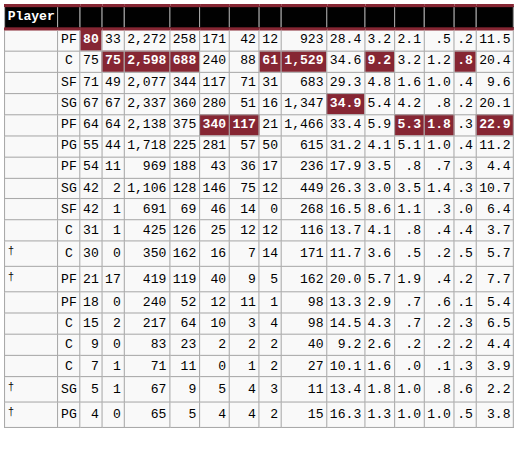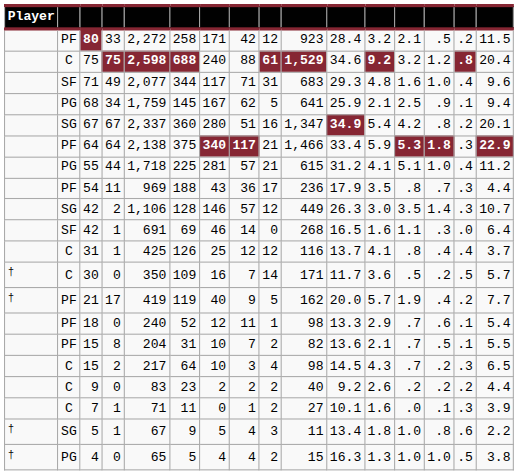 <table class="wikitable sortable" style="font-size: 95%; text-align:right;">
 <tr>
 <th style="background:#010101; color:#FFFFFF; border-top:#862633 3px solid; border-bottom:#862633 3px solid;">Player</th>
 <th style="background:#010101; color:#FFFFFF; border-top:#862633 3px solid; border-bottom:#862633 3px solid;"></th>
 <th style="background:#010101; color:#FFFFFF; border-top:#862633 3px solid; border-bottom:#862633 3px solid;"></th>
 <th style="background:#010101; color:#FFFFFF; border-top:#862633 3px solid; border-bottom:#862633 3px solid;"></th>
 <th style="background:#010101; color:#FFFFFF; border-top:#862633 3px solid; border-bottom:#862633 3px solid;"></th>
 <th style="background:#010101; color:#FFFFFF; border-top:#862633 3px solid; border-bottom:#862633 3px solid;"></th>
 <th style="background:#010101; color:#FFFFFF; border-top:#862633 3px solid; border-bottom:#862633 3px solid;"></th>
 <th style="background:#010101; color:#FFFFFF; border-top:#862633 3px solid; border-bottom:#862633 3px solid;"></th>
 <th style="background:#010101; color:#FFFFFF; border-top:#862633 3px solid; border-bottom:#862633 3px solid;"></th>
 <th style="background:#010101; color:#FFFFFF; border-top:#862633 3px solid; border-bottom:#862633 3px solid;"></th>
 <th style="background:#010101; color:#FFFFFF; border-top:#862633 3px solid; border-bottom:#862633 3px solid;"></th>
 <th style="background:#010101; color:#FFFFFF; border-top:#862633 3px solid; border-bottom:#862633 3px solid;"></th>
 <th style="background:#010101; color:#FFFFFF; border-top:#862633 3px solid; border-bottom:#862633 3px solid;"></th>
 <th style="background:#010101; color:#FFFFFF; border-top:#862633 3px solid; border-bottom:#862633 3px solid;"></th>
 <th style="background:#010101; color:#FFFFFF; border-top:#862633 3px solid; border-bottom:#862633 3px solid;"></th>
 <th style="background:#010101; color:#FFFFFF; border-top:#862633 3px solid; border-bottom:#862633 3px solid;"></th>
 </tr>
 <tr>
 <td style="text-align:left;"></td>
 <td style="text-align:center;">PF</td>
 <td style="background:#862633; color:#FFFFFF;"><strong>80</strong></td>
 <td>33</td>
 <td>2,272</td>
 <td>258</td>
 <td>171</td>
 <td>42</td>
 <td>12</td>
 <td>923</td>
 <td>28.4</td>
 <td>3.2</td>
 <td>2.1</td>
 <td>.5</td>
 <td>.2</td>
 <td>11.5</td>
 </tr>
 <tr>
 <td style="text-align:left;"></td>
 <td style="text-align:center;">C</td>
 <td>75</td>
 <td style="background:#862633; color:#FFFFFF;"><strong>75</strong></td>
 <td style="background:#862633; color:#FFFFFF;"><strong>2,598</strong></td>
 <td style="background:#862633; color:#FFFFFF;"><strong>688</strong></td>
 <td>240</td>
 <td>88</td>
 <td style="background:#862633; color:#FFFFFF;"><strong>61</strong></td>
 <td style="background:#862633; color:#FFFFFF;"><strong>1,529</strong></td>
 <td>34.6</td>
 <td style="background:#862633; color:#FFFFFF;"><strong>9.2</strong></td>
 <td>3.2</td>
 <td>1.2</td>
 <td style="background:#862633; color:#FFFFFF;"><strong>.8</strong></td>
 <td>20.4</td>
 </tr>
 <tr>
 <td style="text-align:left;"></td>
 <td style="text-align:center;">SF</td>
 <td>71</td>
 <td>49</td>
 <td>2,077</td>
 <td>344</td>
 <td>117</td>
 <td>71</td>
 <td>31</td>
 <td>683</td>
 <td>29.3</td>
 <td>4.8</td>
 <td>1.6</td>
 <td>1.0</td>
 <td>.4</td>
 <td>9.6</td>
 </tr>
 <tr>
 <td style="text-align:left;"></td>
+<td style="text-align:center;">PG</td>
+<td>68</td>
+<td>34</td>
+<td>1,759</td>
+<td>145</td>
+<td>167</td>
+<td>62</td>
+<td>5</td>
+<td>641</td>
+<td>25.9</td>
+<td>2.1</td>
+<td>2.5</td>
+<td>.9</td>
+<td>.1</td>
+<td>9.4</td>
+</tr>
+<tr>
+<td style="text-align:left;"></td>
 <td style="text-align:center;">SG</td>
 <td>67</td>
 <td>67</td>
 <td>2,337</td>
 <td>360</td>
 <td>280</td>
 <td>51</td>
 <td>16</td>
 <td>1,347</td>
 <td style="background:#862633; color:#FFFFFF;"><strong>34.9</strong></td>
 <td>5.4</td>
 <td>4.2</td>
 <td>.8</td>
 <td>.2</td>
 <td>20.1</td>
 </tr>
 <tr>
 <td style="text-align:left;"></td>
 <td style="text-align:center;">PF</td>
 <td>64</td>
 <td>64</td>
 <td>2,138</td>
 <td>375</td>
 <td style="background:#862633; color:#FFFFFF;"><strong>340</strong></td>
 <td style="background:#862633; color:#FFFFFF;"><strong>117</strong></td>
 <td>21</td>
 <td>1,466</td>
 <td>33.4</td>
 <td>5.9</td>
 <td style="background:#862633; color:#FFFFFF;"><strong>5.3</strong></td>
 <td style="background:#862633; color:#FFFFFF;"><strong>1.8</strong></td>
 <td>.3</td>
 <td style="background:#862633; color:#FFFFFF;"><strong>22.9</strong></td>
 </tr>
 <tr>
 <td style="text-align:left;"></td>
 <td style="text-align:center;">PG</td>
 <td>55</td>
 <td>44</td>
 <td>1,718</td>
 <td>225</td>
 <td>281</td>
 <td>57</td>
-<td>50</td>
+<td>21</td>
 <td>615</td>
 <td>31.2</td>
 <td>4.1</td>
 <td>5.1</td>
 <td>1.0</td>
 <td>.4</td>
 <td>11.2</td>
 </tr>
 <tr>
 <td style="text-align:left;"></td>
 <td style="text-align:center;">PF</td>
 <td>54</td>
 <td>11</td>
 <td>969</td>
 <td>188</td>
 <td>43</td>
 <td>36</td>
 <td>17</td>
 <td>236</td>
 <td>17.9</td>
 <td>3.5</td>
 <td>.8</td>
 <td>.7</td>
 <td>.3</td>
 <td>4.4</td>
 </tr>
 <tr>
 <td style="text-align:left;"></td>
 <td style="text-align:center;">SG</td>
 <td>42</td>
 <td>2</td>
 <td>1,106</td>
 <td>128</td>
 <td>146</td>
-<td>75</td>
+<td>57</td>
 <td>12</td>
 <td>449</td>
 <td>26.3</td>
 <td>3.0</td>
 <td>3.5</td>
 <td>1.4</td>
 <td>.3</td>
 <td>10.7</td>
 </tr>
 <tr>
 <td style="text-align:left;"></td>
 <td style="text-align:center;">SF</td>
 <td>42</td>
 <td>1</td>
 <td>691</td>
 <td>69</td>
 <td>46</td>
 <td>14</td>
 <td>0</td>
 <td>268</td>
 <td>16.5</td>
-<td>8.6</td>
+<td>1.6</td>
 <td>1.1</td>
 <td>.3</td>
 <td>.0</td>
 <td>6.4</td>
 </tr>
 <tr>
 <td style="text-align:left;"></td>
 <td style="text-align:center;">C</td>
 <td>31</td>
 <td>1</td>
 <td>425</td>
 <td>126</td>
 <td>25</td>
 <td>12</td>
 <td>12</td>
 <td>116</td>
 <td>13.7</td>
 <td>4.1</td>
 <td>.8</td>
 <td>.4</td>
 <td>.4</td>
 <td>3.7</td>
 </tr>
 <tr>
 <td style="text-align:left;"><sup>†</sup></td>
 <td style="text-align:center;">C</td>
 <td>30</td>
 <td>0</td>
 <td>350</td>
-<td>162</td>
+<td>109</td>
 <td>16</td>
 <td>7</td>
 <td>14</td>
 <td>171</td>
 <td>11.7</td>
 <td>3.6</td>
 <td>.5</td>
 <td>.2</td>
 <td>.5</td>
 <td>5.7</td>
 </tr>
 <tr>
 <td style="text-align:left;"><sup>†</sup></td>
 <td style="text-align:center;">PF</td>
 <td>21</td>
 <td>17</td>
 <td>419</td>
 <td>119</td>
 <td>40</td>
 <td>9</td>
 <td>5</td>
 <td>162</td>
 <td>20.0</td>
 <td>5.7</td>
 <td>1.9</td>
 <td>.4</td>
 <td>.2</td>
 <td>7.7</td>
 </tr>
 <tr>
 <td style="text-align:left;"></td>
 <td style="text-align:center;">PF</td>
 <td>18</td>
 <td>0</td>
 <td>240</td>
 <td>52</td>
 <td>12</td>
 <td>11</td>
 <td>1</td>
 <td>98</td>
 <td>13.3</td>
 <td>2.9</td>
 <td>.7</td>
 <td>.6</td>
 <td>.1</td>
 <td>5.4</td>
+</tr>
+<tr>
+<td style="text-align:left;"></td>
+<td style="text-align:center;">PF</td>
+<td>15</td>
+<td>8</td>
+<td>204</td>
+<td>31</td>
+<td>10</td>
+<td>7</td>
+<td>2</td>
+<td>82</td>
+<td>13.6</td>
+<td>2.1</td>
+<td>.7</td>
+<td>.5</td>
+<td>.1</td>
+<td>5.5</td>
 </tr>
 <tr>
 <td style="text-align:left;"></td>
 <td style="text-align:center;">C</td>
 <td>15</td>
 <td>2</td>
 <td>217</td>
 <td>64</td>
 <td>10</td>
 <td>3</td>
 <td>4</td>
 <td>98</td>
 <td>14.5</td>
 <td>4.3</td>
 <td>.7</td>
 <td>.2</td>
 <td>.3</td>
 <td>6.5</td>
 </tr>
 <tr>
 <td style="text-align:left;"></td>
 <td style="text-align:center;">C</td>
 <td>9</td>
 <td>0</td>
 <td>83</td>
 <td>23</td>
 <td>2</td>
 <td>2</td>
 <td>2</td>
 <td>40</td>
 <td>9.2</td>
 <td>2.6</td>
 <td>.2</td>
 <td>.2</td>
 <td>.2</td>
 <td>4.4</td>
 </tr>
 <tr>
 <td style="text-align:left;"></td>
 <td style="text-align:center;">C</td>
 <td>7</td>
 <td>1</td>
 <td>71</td>
 <td>11</td>
 <td>0</td>
 <td>1</td>
 <td>2</td>
 <td>27</td>
 <td>10.1</td>
 <td>1.6</td>
 <td>.0</td>
 <td>.1</td>
 <td>.3</td>
 <td>3.9</td>
 </tr>
 <tr>
 <td style="text-align:left;"><sup>†</sup></td>
 <td style="text-align:center;">SG</td>
 <td>5</td>
 <td>1</td>
 <td>67</td>
 <td>9</td>
 <td>5</td>
 <td>4</td>
 <td>3</td>
 <td>11</td>
 <td>13.4</td>
 <td>1.8</td>
 <td>1.0</td>
 <td>.8</td>
 <td>.6</td>
 <td>2.2</td>
 </tr>
 <tr>
 <td style="text-align:left;"><sup>†</sup></td>
 <td style="text-align:center;">PG</td>
 <td>4</td>
 <td>0</td>
 <td>65</td>
 <td>5</td>
 <td>4</td>
 <td>4</td>
 <td>2</td>
 <td>15</td>
 <td>16.3</td>
 <td>1.3</td>
 <td>1.0</td>
 <td>1.0</td>
 <td>.5</td>
 <td>3.8</td>
 </tr>
 </table>
